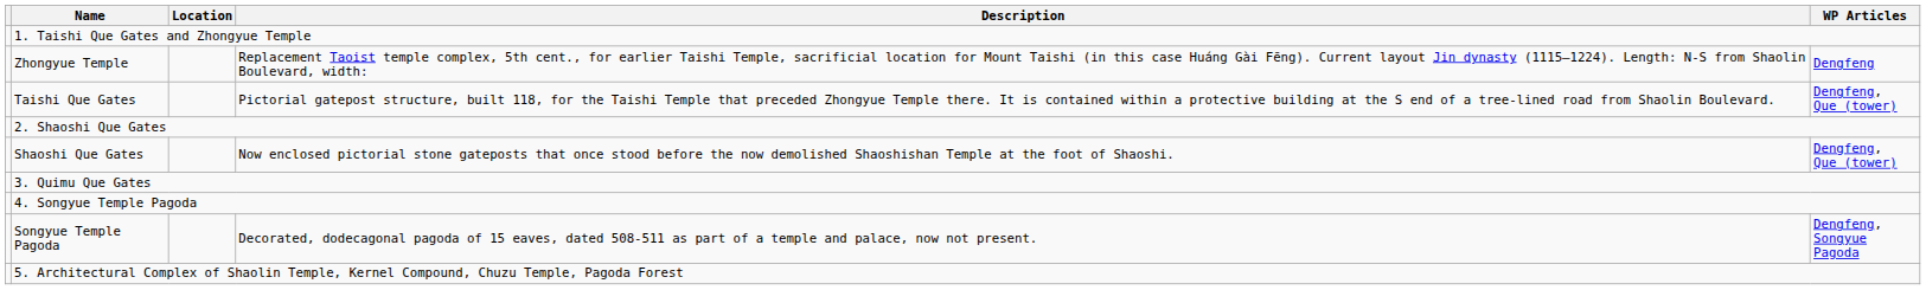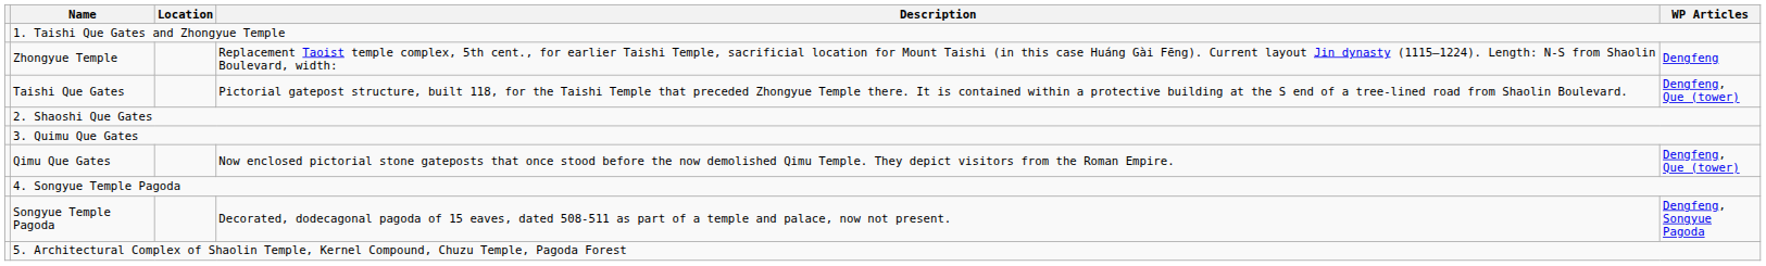 <table class="wikitable">
 <tr>
 <th></th>
 <th>Name</th>
 <th>Location</th>
 <th>Description</th>
 <th>WP Articles</th>
 </tr>
 <tr>
 <td></td>
 <td colspan="4">1. Taishi Que Gates and Zhongyue Temple</td>
 </tr>
 <tr>
 <td></td>
 <td>Zhongyue Temple</td>
 <td></td>
 <td>Replacement <a href='#'>Taoist</a> temple complex, 5th cent., for earlier Taishi Temple, sacrificial location for Mount Taishi (in this case Huáng Gài Fēng). Current layout <a href='#'>Jin dynasty</a> (1115–1224). Length:  N-S from Shaolin Boulevard, width: </td>
 <td><a href='#'>Dengfeng</a></td>
 </tr>
 <tr>
 <td></td>
 <td>Taishi Que Gates</td>
 <td></td>
 <td>Pictorial gatepost structure,  built 118, for the Taishi Temple that preceded Zhongyue Temple there. It is contained within a protective building at the S end of a tree-lined road  from Shaolin Boulevard.</td>
 <td><a href='#'>Dengfeng</a>,<br><a href='#'>Que (tower)</a></td>
 </tr>
 <tr>
 <td></td>
 <td colspan="4">2. Shaoshi Que Gates</td>
 </tr>
 <tr>
 <td></td>
-<td>Shaoshi Que Gates</td>
-<td></td>
-<td>Now enclosed pictorial stone gateposts that once stood before the now demolished Shaoshishan Temple at the foot of Shaoshi.</td>
-<td><a href='#'>Dengfeng</a>,<br><a href='#'>Que (tower)</a></td>
+<td colspan="4">3. Quimu Que Gates</td>
 </tr>
 <tr>
 <td></td>
-<td colspan="4">3. Quimu Que Gates</td>
+<td>Qimu Que Gates</td>
+<td></td>
+<td>Now enclosed pictorial stone gateposts that once stood before the now demolished Qimu Temple. They depict visitors from the Roman Empire.</td>
+<td><a href='#'>Dengfeng</a>,<br><a href='#'>Que (tower)</a></td>
 </tr>
 <tr>
 <td></td>
 <td colspan="4">4. Songyue Temple Pagoda</td>
 </tr>
 <tr>
 <td></td>
 <td>Songyue Temple Pagoda</td>
 <td></td>
 <td>Decorated, dodecagonal pagoda of 15 eaves, dated 508-511 as part of a temple and palace, now not present.</td>
 <td><a href='#'>Dengfeng</a>,<br><a href='#'>Songyue Pagoda</a></td>
 </tr>
 <tr>
 <td></td>
 <td colspan="4">5. Architectural Complex of Shaolin Temple, Kernel Compound, Chuzu Temple, Pagoda Forest</td>
 </tr>
 </table>
